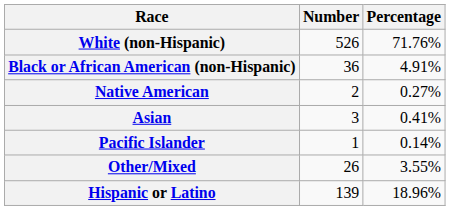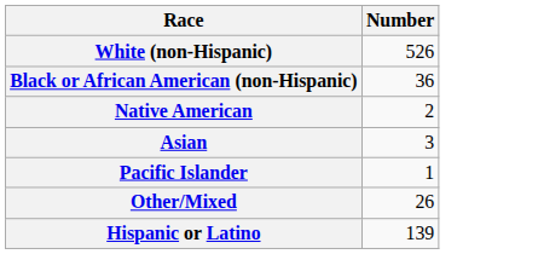 <table class="wikitable" style="text-align:right">
 <tr>
 <th scope="col">Race</th>
 <th scope="col">Number</th>
-<th scope="col">Percentage</th>
 </tr>
 <tr>
 <th scope="row"><a href='#'>White</a> (non-Hispanic)</th>
 <td>526</td>
-<td>71.76%</td>
 </tr>
 <tr>
 <th scope="row"><a href='#'>Black or African American</a> (non-Hispanic)</th>
 <td>36</td>
-<td>4.91%</td>
 </tr>
 <tr>
 <th scope="row"><a href='#'>Native American</a></th>
 <td>2</td>
-<td>0.27%</td>
 </tr>
 <tr>
 <th scope="row"><a href='#'>Asian</a></th>
 <td>3</td>
-<td>0.41%</td>
 </tr>
 <tr>
 <th scope="row"><a href='#'>Pacific Islander</a></th>
 <td>1</td>
-<td>0.14%</td>
 </tr>
 <tr>
 <th scope="row"><a href='#'>Other/Mixed</a></th>
 <td>26</td>
-<td>3.55%</td>
 </tr>
 <tr>
 <th scope="row"><a href='#'>Hispanic</a> or <a href='#'>Latino</a></th>
 <td>139</td>
-<td>18.96%</td>
 </tr>
 </table>
